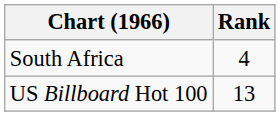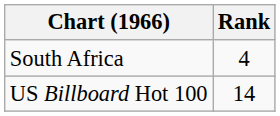 <table class="wikitable">
 <tr>
 <th>Chart (1966)</th>
 <th style="text-align:center;">Rank</th>
 </tr>
 <tr>
 <td>South Africa</td>
 <td align="center">4</td>
 </tr>
 <tr>
 <td>US <em>Billboard</em> Hot 100</td>
-<td style="text-align:center;">13</td>
+<td style="text-align:center;">14</td>
 </tr>
 </table>
